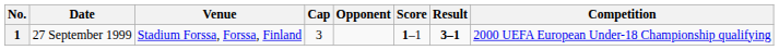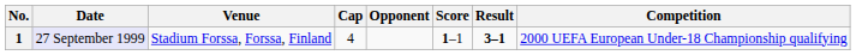 <table class="wikitable sortable plainrowheaders">
 <tr>
 <th scope=col>No.</th>
 <th scope=col data-sort-type=date>Date</th>
 <th scope=col>Venue</th>
 <th scope=col>Cap</th>
 <th scope=col>Opponent</th>
 <th scope=col>Score</th>
 <th scope=col>Result</th>
 <th scope=col>Competition</th>
 </tr>
 <tr>
 <th scope=row>1</th>
-<td rowspan=1>27 September 1999</td>
+<td rowspan=1 style="background: lavender;">27 September 1999</td>
 <td rowspan=1><a href='#'>Stadium Forssa</a>, <a href='#'>Forssa</a>, <a href='#'>Finland</a></td>
-<td rowspan=1 align=center>3</td>
+<td rowspan=1 align=center>4</td>
 <td rowspan=1></td>
 <td align=center><strong>1</strong>–1</td>
 <td rowspan="1" style="text-align:center"><strong>3–1</strong></td>
 <td rowspan=1><a href='#'>2000 UEFA European Under-18 Championship qualifying</a></td>
 </tr>
 </table>
